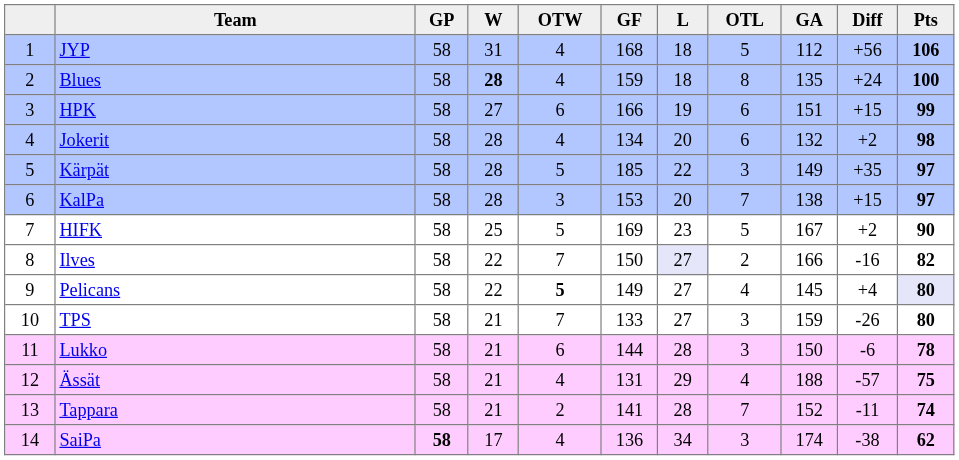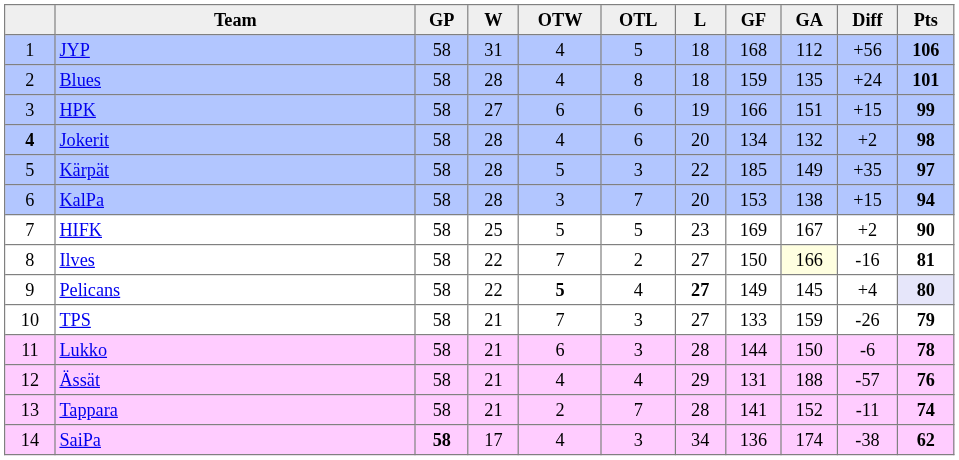 <table cellpadding="3" cellspacing="0" border="1" style="font-size: 95%; text-align: center; border: gray solid 1px; border-collapse: collapse;" width="50%">
 <tr bgcolor=#efefef>
 <th width="20"></th>
 <th width="185">Team</th>
 <th width="20">GP</th>
 <th width="20">W</th>
 <th width="20">OTW</th>
+<th width="20">OTL</th>
+<th width="20">L</th>
 <th width="20">GF</th>
-<th width="20">L</th>
-<th width="20">OTL</th>
 <th width="20">GA</th>
 <th width="20">Diff</th>
 <th width="20">Pts</th>
 </tr>
 <tr bgcolor="B2C6FF">
 <td>1</td>
 <td align="left"><a href='#'>JYP</a></td>
 <td>58</td>
 <td>31</td>
 <td>4</td>
+<td>5</td>
+<td>18</td>
 <td>168</td>
-<td>18</td>
-<td>5</td>
 <td>112</td>
 <td>+56</td>
 <td><strong>106</strong></td>
 </tr>
 <tr bgcolor="B2C6FF">
 <td>2</td>
 <td align="left"><a href='#'>Blues</a></td>
 <td>58</td>
-<td><strong>28</strong></td>
+<td>28</td>
 <td>4</td>
+<td>8</td>
+<td>18</td>
 <td>159</td>
-<td>18</td>
-<td>8</td>
 <td>135</td>
 <td>+24</td>
-<td><strong>100</strong></td>
+<td><strong>101</strong></td>
 </tr>
 <tr bgcolor="B2C6FF">
 <td>3</td>
 <td align="left"><a href='#'>HPK</a></td>
 <td>58</td>
 <td>27</td>
 <td>6</td>
+<td>6</td>
+<td>19</td>
 <td>166</td>
-<td>19</td>
-<td>6</td>
 <td>151</td>
 <td>+15</td>
 <td><strong>99</strong></td>
 </tr>
 <tr bgcolor="B2C6FF">
-<td>4</td>
+<td><strong>4</strong></td>
 <td align="left"><a href='#'>Jokerit</a></td>
 <td>58</td>
 <td>28</td>
 <td>4</td>
+<td>6</td>
+<td>20</td>
 <td>134</td>
-<td>20</td>
-<td>6</td>
 <td>132</td>
 <td>+2</td>
 <td><strong>98</strong></td>
 </tr>
 <tr bgcolor="B2C6FF">
 <td>5</td>
 <td align="left"><a href='#'>Kärpät</a></td>
 <td>58</td>
 <td>28</td>
 <td>5</td>
+<td>3</td>
+<td>22</td>
 <td>185</td>
-<td>22</td>
-<td>3</td>
 <td>149</td>
 <td>+35</td>
 <td><strong>97</strong></td>
 </tr>
 <tr bgcolor="B2C6FF">
 <td>6</td>
 <td align="left"><a href='#'>KalPa</a></td>
 <td>58</td>
 <td>28</td>
 <td>3</td>
+<td>7</td>
+<td>20</td>
 <td>153</td>
-<td>20</td>
-<td>7</td>
 <td>138</td>
 <td>+15</td>
-<td><strong>97</strong></td>
+<td><strong>94</strong></td>
 </tr>
 <tr>
 <td>7</td>
 <td align="left"><a href='#'>HIFK</a></td>
 <td>58</td>
 <td>25</td>
 <td>5</td>
+<td>5</td>
+<td>23</td>
 <td>169</td>
-<td>23</td>
-<td>5</td>
 <td>167</td>
 <td>+2</td>
 <td><strong>90</strong></td>
 </tr>
 <tr>
 <td>8</td>
 <td align="left"><a href='#'>Ilves</a></td>
 <td>58</td>
 <td>22</td>
 <td>7</td>
+<td>2</td>
+<td>27</td>
 <td>150</td>
-<td style="background: lavender;">27</td>
-<td>2</td>
-<td>166</td>
+<td style="background: lightyellow;">166</td>
 <td>-16</td>
-<td><strong>82</strong></td>
+<td><strong>81</strong></td>
 </tr>
 <tr>
 <td>9</td>
 <td align="left"><a href='#'>Pelicans</a></td>
 <td>58</td>
 <td>22</td>
 <td><strong>5</strong></td>
+<td>4</td>
+<td><strong>27</strong></td>
 <td>149</td>
-<td>27</td>
-<td>4</td>
 <td>145</td>
 <td>+4</td>
 <td style="background: lavender;"><strong>80</strong></td>
 </tr>
 <tr>
 <td>10</td>
 <td align="left"><a href='#'>TPS</a></td>
 <td>58</td>
 <td>21</td>
 <td>7</td>
+<td>3</td>
+<td>27</td>
 <td>133</td>
-<td>27</td>
-<td>3</td>
 <td>159</td>
 <td>-26</td>
-<td><strong>80</strong></td>
+<td><strong>79</strong></td>
 </tr>
 <tr bgcolor=ffccff>
 <td>11</td>
 <td align="left"><a href='#'>Lukko</a></td>
 <td>58</td>
 <td>21</td>
 <td>6</td>
+<td>3</td>
+<td>28</td>
 <td>144</td>
-<td>28</td>
-<td>3</td>
 <td>150</td>
 <td>-6</td>
 <td><strong>78</strong></td>
 </tr>
 <tr bgcolor=ffccff>
 <td>12</td>
 <td align="left"><a href='#'>Ässät</a></td>
 <td>58</td>
 <td>21</td>
 <td>4</td>
+<td>4</td>
+<td>29</td>
 <td>131</td>
-<td>29</td>
-<td>4</td>
 <td>188</td>
 <td>-57</td>
-<td><strong>75</strong></td>
+<td><strong>76</strong></td>
 </tr>
 <tr bgcolor=ffccff>
 <td>13</td>
 <td align="left"><a href='#'>Tappara</a></td>
 <td>58</td>
 <td>21</td>
 <td>2</td>
+<td>7</td>
+<td>28</td>
 <td>141</td>
-<td>28</td>
-<td>7</td>
 <td>152</td>
 <td>-11</td>
 <td><strong>74</strong></td>
 </tr>
 <tr bgcolor=ffccff>
 <td>14</td>
 <td align="left"><a href='#'>SaiPa</a></td>
 <td><strong>58</strong></td>
 <td>17</td>
 <td>4</td>
+<td>3</td>
+<td>34</td>
 <td>136</td>
-<td>34</td>
-<td>3</td>
 <td>174</td>
 <td>-38</td>
 <td><strong>62</strong></td>
 </tr>
 </table>
